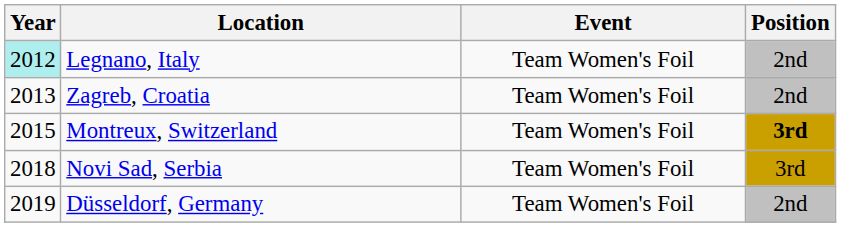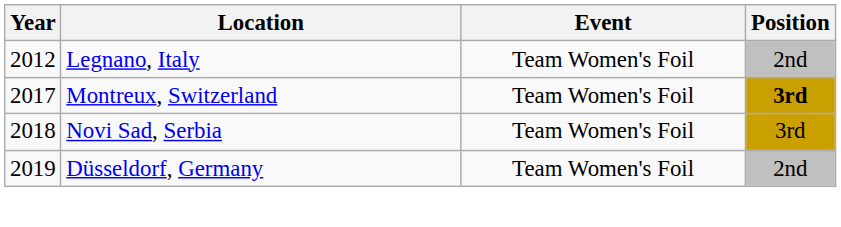 <table class="wikitable" style="text-align:center;">
 <tr>
 <th>Year</th>
 <th style="width:17em">Location</th>
 <th style="width:12em">Event</th>
 <th>Position</th>
 </tr>
 <tr>
-<td style="background: paleturquoise;">2012</td>
+<td>2012</td>
 <td rowspan="1" align="left"> <a href='#'>Legnano</a>, <a href='#'>Italy</a></td>
 <td>Team Women's Foil</td>
 <td bgcolor="silver">2nd</td>
 </tr>
 <tr>
-<td>2013</td>
-<td rowspan="1" align="left"> <a href='#'>Zagreb</a>, <a href='#'>Croatia</a></td>
-<td>Team Women's Foil</td>
-<td bgcolor="silver">2nd</td>
-</tr>
-<tr>
-<td>2015</td>
+<td>2017</td>
 <td rowspan="1" align="left"> <a href='#'>Montreux</a>, <a href='#'>Switzerland</a></td>
 <td>Team Women's Foil</td>
 <td bgcolor="caramel"><strong>3rd</strong></td>
 </tr>
 <tr>
 <td>2018</td>
 <td rowspan="1" align="left"> <a href='#'>Novi Sad</a>, <a href='#'>Serbia</a></td>
 <td>Team Women's Foil</td>
 <td bgcolor="caramel">3rd</td>
 </tr>
 <tr>
 <td>2019</td>
 <td rowspan="1" align="left"> <a href='#'>Düsseldorf</a>, <a href='#'>Germany</a></td>
 <td>Team Women's Foil</td>
 <td bgcolor="silver">2nd</td>
 </tr>
 </table>
